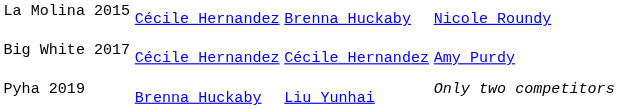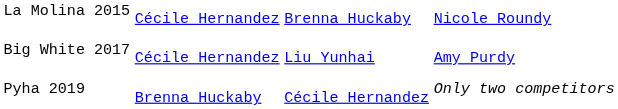 <table>
 <tr>
 <td>La Molina 2015</td>
 <td><br><a href='#'>Cécile Hernandez</a></td>
 <td><br><a href='#'>Brenna Huckaby</a></td>
 <td><br><a href='#'>Nicole Roundy</a></td>
 </tr>
 <tr>
 <td>Big White 2017</td>
 <td><br><a href='#'>Cécile Hernandez</a></td>
-<td><br><a href='#'>Cécile Hernandez</a></td>
+<td><br><a href='#'>Liu Yunhai</a></td>
 <td><br><a href='#'>Amy Purdy</a></td>
 </tr>
 <tr>
 <td>Pyha 2019</td>
 <td><br><a href='#'>Brenna Huckaby</a></td>
-<td><br><a href='#'>Liu Yunhai</a></td>
+<td><br><a href='#'>Cécile Hernandez</a></td>
 <td><em>Only two competitors</em></td>
 </tr>
 </table>
